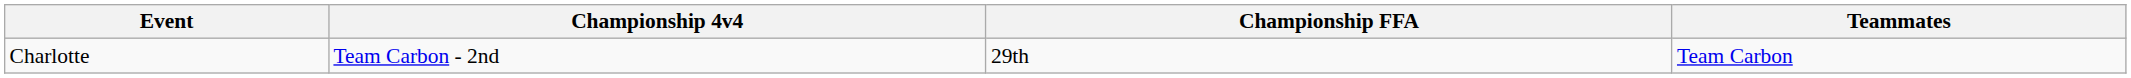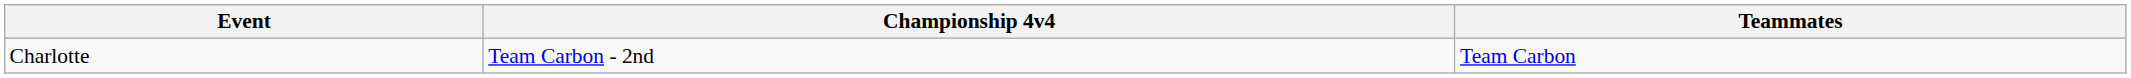 <table class="wikitable" style="width:100%">
 <tr>
 <th>Event</th>
 <th>Championship 4v4</th>
-<th>Championship FFA</th>
 <th>Teammates</th>
 </tr>
 <tr>
 <td>Charlotte</td>
 <td><a href='#'>Team Carbon</a> - 2nd</td>
-<td>29th</td>
 <td><a href='#'>Team Carbon</a></td>
 </tr>
 </table>
